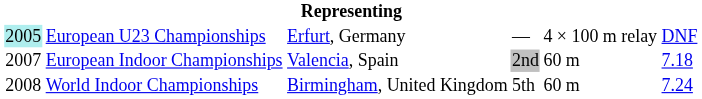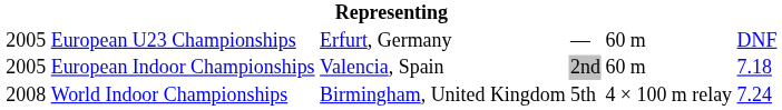 <table>
 <tr>
 <th colspan="6">Representing </th>
 </tr>
 <tr>
-<td style="background: paleturquoise;">2005</td>
+<td>2005</td>
 <td><a href='#'>European U23 Championships</a></td>
 <td><a href='#'>Erfurt</a>, Germany</td>
 <td>—</td>
-<td>4 × 100 m relay</td>
+<td>60 m</td>
 <td><a href='#'>DNF</a></td>
 </tr>
 <tr>
-<td>2007</td>
+<td>2005</td>
 <td><a href='#'>European Indoor Championships</a></td>
 <td><a href='#'>Valencia</a>, Spain</td>
 <td bgcolor="silver">2nd</td>
 <td>60 m</td>
 <td><a href='#'>7.18</a></td>
 </tr>
 <tr>
 <td>2008</td>
 <td><a href='#'>World Indoor Championships</a></td>
 <td><a href='#'>Birmingham</a>, United Kingdom</td>
 <td>5th</td>
-<td>60 m</td>
+<td>4 × 100 m relay</td>
 <td><a href='#'>7.24</a></td>
 </tr>
 </table>
